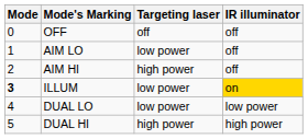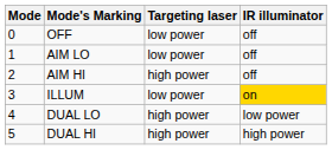 <table class="wikitable" style="font-size: 95%;">
 <tr>
 <th>Mode</th>
 <th>Mode's Marking</th>
 <th>Targeting laser</th>
 <th>IR illuminator</th>
 </tr>
 <tr>
 <td>0</td>
 <td>OFF</td>
-<td>off</td>
+<td>low power</td>
 <td>off</td>
 </tr>
 <tr>
 <td>1</td>
 <td>AIM LO</td>
 <td>low power</td>
 <td>off</td>
 </tr>
 <tr>
 <td>2</td>
 <td>AIM HI</td>
 <td>high power</td>
 <td>off</td>
 </tr>
 <tr>
-<td><strong>3</strong></td>
+<td>3</td>
 <td>ILLUM</td>
 <td>low power</td>
 <td style="background: gold;">on</td>
 </tr>
 <tr>
 <td>4</td>
 <td>DUAL LO</td>
-<td>low power</td>
+<td>high power</td>
 <td>low power</td>
 </tr>
 <tr>
 <td>5</td>
 <td>DUAL HI</td>
 <td>high power</td>
 <td>high power</td>
 </tr>
 </table>
